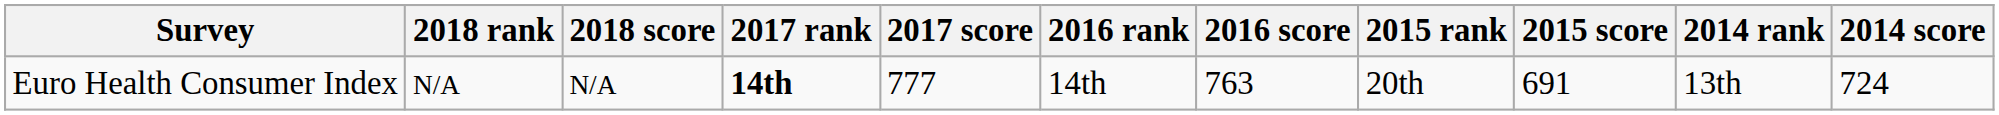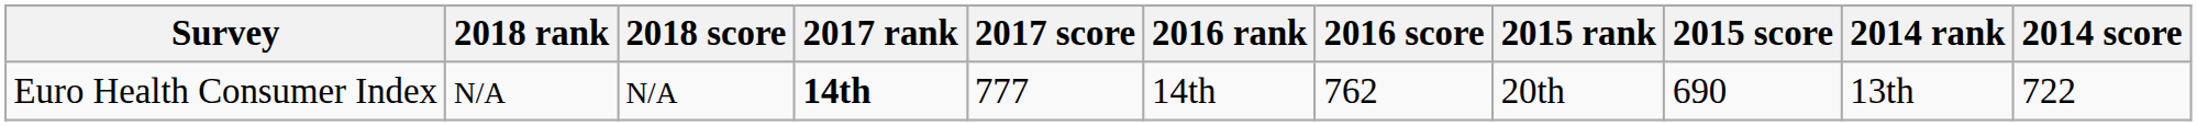 <table class="wikitable">
 <tr>
 <th>Survey</th>
 <th>2018 rank</th>
 <th>2018 score</th>
 <th>2017 rank</th>
 <th>2017 score</th>
 <th>2016 rank</th>
 <th>2016 score</th>
 <th>2015 rank</th>
 <th>2015 score</th>
 <th>2014 rank</th>
 <th>2014 score</th>
 </tr>
 <tr>
 <td>Euro Health Consumer Index</td>
 <td><small>N/A</small></td>
 <td><small>N/A</small></td>
 <td><strong> 14th</strong></td>
 <td> 777</td>
 <td> 14th</td>
-<td> 763</td>
+<td> 762</td>
 <td> 20th</td>
-<td> 691</td>
+<td> 690</td>
 <td> 13th</td>
-<td> 724</td>
+<td> 722</td>
 </tr>
 </table>
